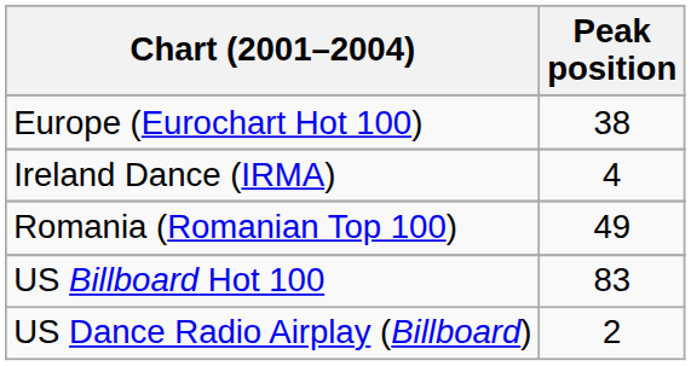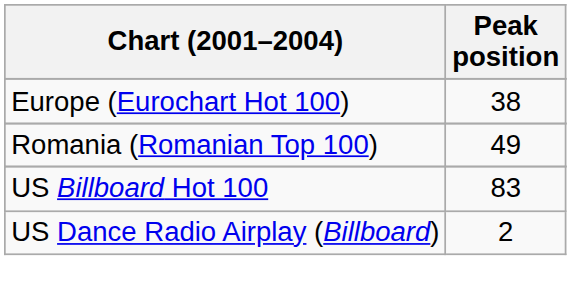 <table class="wikitable sortable">
 <tr>
 <th>Chart (2001–2004)</th>
 <th>Peak<br>position</th>
 </tr>
 <tr>
 </tr>
 <tr>
 </tr>
 <tr>
 </tr>
 <tr>
 <td>Europe (<a href='#'>Eurochart Hot 100</a>)</td>
 <td align="center">38</td>
 </tr>
 <tr>
 </tr>
 <tr>
-</tr>
-<tr>
-<td>Ireland Dance (<a href='#'>IRMA</a>)</td>
-<td align="center">4</td>
 </tr>
 <tr>
 </tr>
 <tr>
 <td>Romania (<a href='#'>Romanian Top 100</a>)</td>
 <td align="center">49</td>
 </tr>
 <tr>
 </tr>
 <tr>
 </tr>
 <tr>
 </tr>
 <tr>
 </tr>
 <tr>
 </tr>
 <tr>
 <td>US <a href='#'><em>Billboard</em> Hot 100</a></td>
 <td align="center">83</td>
 </tr>
 <tr>
 <td>US <a href='#'>Dance Radio Airplay</a> (<em><a href='#'>Billboard</a></em>)</td>
 <td align="center">2</td>
 </tr>
 </table>
